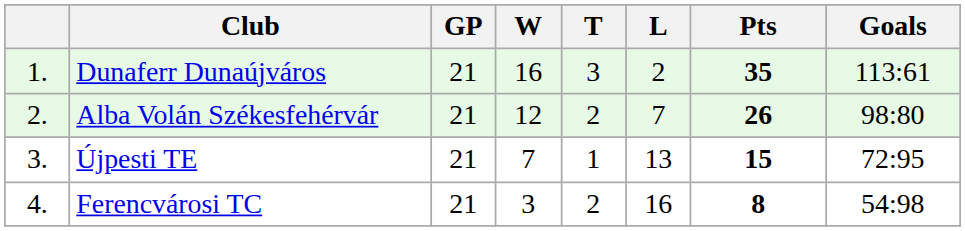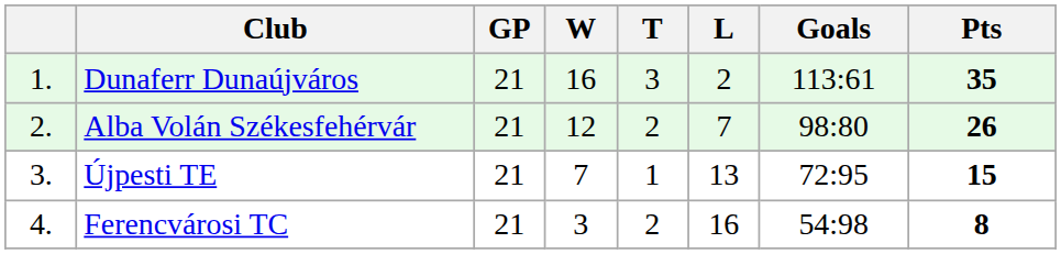 <table class="wikitable">
 <tr>
 <th width="30"></th>
 <th width="200">Club</th>
 <th width="30">GP</th>
 <th width="30">W</th>
 <th width="30">T</th>
 <th width="30">L</th>
+<th width="70">Goals</th>
 <th width="70">Pts</th>
-<th width="70">Goals</th>
 </tr>
 <tr bgcolor="#e6fae6" align="center">
 <td>1.</td>
 <td align="left"><a href='#'>Dunaferr Dunaújváros</a></td>
 <td>21</td>
 <td>16</td>
 <td>3</td>
 <td>2</td>
+<td>113:61</td>
 <td><strong>35</strong></td>
-<td>113:61</td>
 </tr>
 <tr bgcolor="#e6fae6" align="center">
 <td>2.</td>
 <td align="left"><a href='#'>Alba Volán Székesfehérvár</a></td>
 <td>21</td>
 <td>12</td>
 <td>2</td>
 <td>7</td>
+<td>98:80</td>
 <td><strong>26</strong></td>
-<td>98:80</td>
 </tr>
 <tr bgcolor="#FFFFFF" align="center">
 <td>3.</td>
 <td align="left"><a href='#'>Újpesti TE</a></td>
 <td>21</td>
 <td>7</td>
 <td>1</td>
 <td>13</td>
+<td>72:95</td>
 <td><strong>15</strong></td>
-<td>72:95</td>
 </tr>
 <tr bgcolor="#FFFFFF" align="center">
 <td>4.</td>
 <td align="left"><a href='#'>Ferencvárosi TC</a></td>
 <td>21</td>
 <td>3</td>
 <td>2</td>
 <td>16</td>
+<td>54:98</td>
 <td><strong>8</strong></td>
-<td>54:98</td>
 </tr>
 </table>
